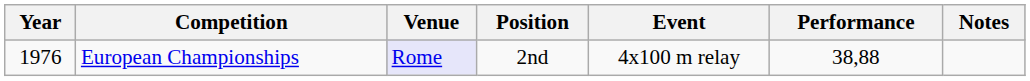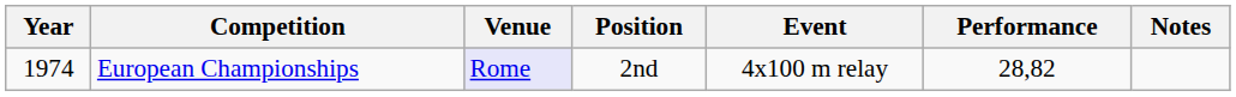 <table class="wikitable" width=55% style="font-size:90%; text-align:center;">
 <tr>
 <th>Year</th>
 <th>Competition</th>
 <th>Venue</th>
 <th>Position</th>
 <th>Event</th>
 <th>Performance</th>
 <th>Notes</th>
 </tr>
 <tr>
-<td rowspan=1>1976</td>
+<td rowspan=1>1974</td>
 <td rowspan=1 align=left><a href='#'>European Championships</a></td>
 <td rowspan=1 align=left style="background: lavender;"> <a href='#'>Rome</a></td>
 <td cgcolor=silver>2nd</td>
 <td>4x100 m relay</td>
-<td>38,88</td>
+<td>28,82</td>
 <td></td>
 </tr>
 </table>
